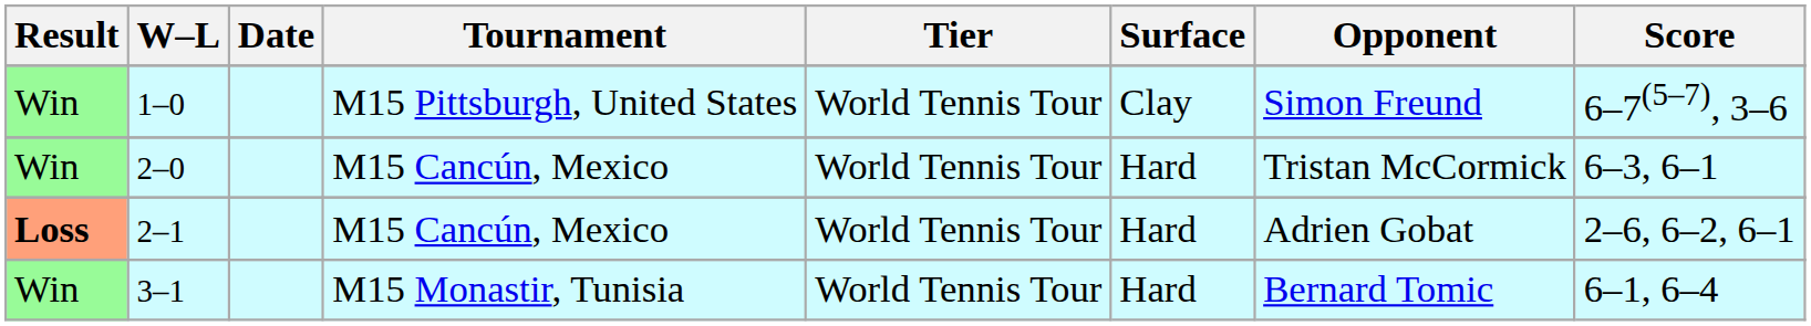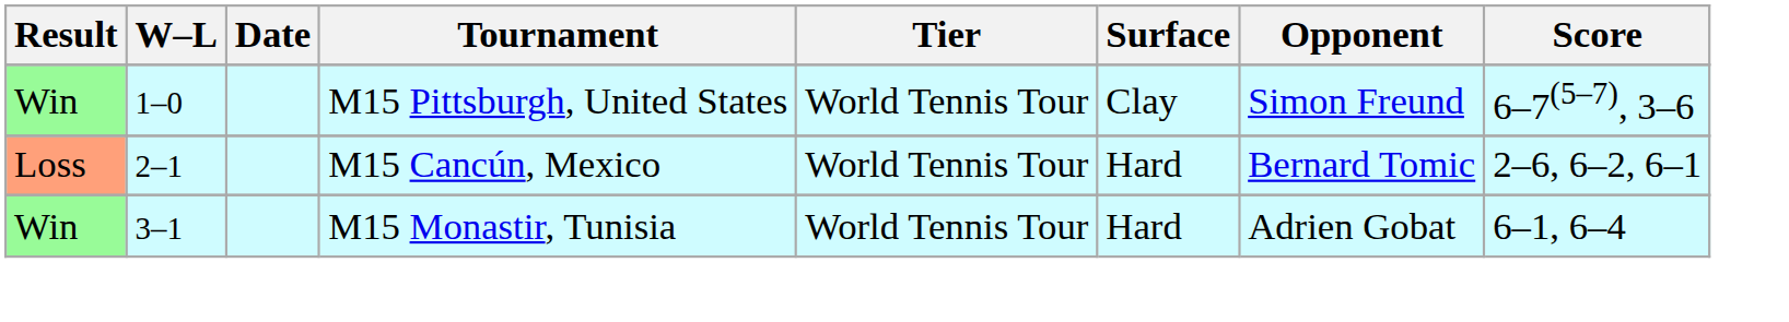 <table class=wikitable>
 <tr>
 <th>Result</th>
 <th class="unsortable">W–L</th>
 <th>Date</th>
 <th>Tournament</th>
 <th>Tier</th>
 <th>Surface</th>
 <th>Opponent</th>
 <th class="unsortable">Score</th>
 </tr>
 <tr>
 </tr>
 <tr bgcolor=#cffcff>
 <td bgcolor=98FB98>Win</td>
 <td><small>1–0</small></td>
 <td></td>
 <td> M15 <a href='#'>Pittsburgh</a>, United States</td>
 <td>World Tennis Tour</td>
 <td>Clay</td>
 <td> <a href='#'>Simon Freund</a></td>
 <td>6–7<sup>(5–7)</sup>, 3–6</td>
 </tr>
 <tr>
 </tr>
-<tr bgcolor=#cffcff>
-<td bgcolor=98FB98>Win</td>
-<td><small>2–0</small></td>
-<td></td>
-<td> M15 <a href='#'>Cancún</a>, Mexico</td>
-<td>World Tennis Tour</td>
-<td>Hard</td>
-<td> Tristan McCormick</td>
-<td>6–3, 6–1</td>
-</tr>
 <tr>
 </tr>
 <tr bgcolor=#cffcff>
-<td bgcolor=FFA07A><strong>Loss</strong></td>
+<td bgcolor=FFA07A>Loss</td>
 <td><small>2–1</small></td>
 <td></td>
 <td> M15 <a href='#'>Cancún</a>, Mexico</td>
 <td>World Tennis Tour</td>
 <td>Hard</td>
-<td> Adrien Gobat</td>
+<td> <a href='#'>Bernard Tomic</a></td>
 <td>2–6, 6–2, 6–1</td>
 </tr>
 <tr>
 </tr>
 <tr bgcolor=#cffcff>
 <td bgcolor=98FB98>Win</td>
 <td><small>3–1</small></td>
 <td></td>
 <td> M15 <a href='#'>Monastir</a>, Tunisia</td>
 <td>World Tennis Tour</td>
 <td>Hard</td>
-<td> <a href='#'>Bernard Tomic</a></td>
+<td> Adrien Gobat</td>
 <td>6–1, 6–4</td>
 </tr>
 </table>
